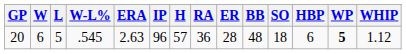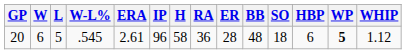 <table class="wikitable">
 <tr>
 <th><a href='#'>GP</a></th>
 <th><a href='#'>W</a></th>
 <th><a href='#'>L</a></th>
 <th><a href='#'>W-L%</a></th>
 <th><a href='#'>ERA</a></th>
 <th><a href='#'>IP</a></th>
 <th><a href='#'>H</a></th>
 <th><a href='#'>RA</a></th>
 <th><a href='#'>ER</a></th>
 <th><a href='#'>BB</a></th>
 <th><a href='#'>SO</a></th>
 <th><a href='#'>HBP</a></th>
 <th><a href='#'>WP</a></th>
 <th><a href='#'>WHIP</a></th>
 </tr>
 <tr align=center>
 <td>20</td>
 <td>6</td>
 <td>5</td>
 <td>.545</td>
-<td>2.63</td>
+<td>2.61</td>
 <td>96</td>
-<td>57</td>
+<td>58</td>
 <td>36</td>
 <td>28</td>
 <td>48</td>
 <td>18</td>
 <td>6</td>
 <td><strong>5</strong></td>
 <td>1.12</td>
 </tr>
 </table>
